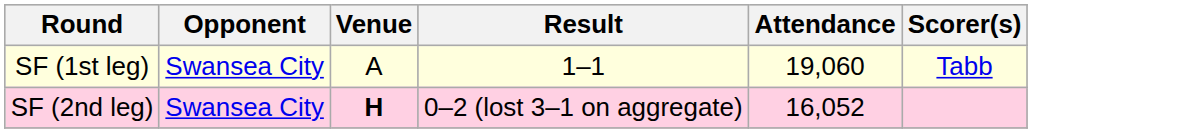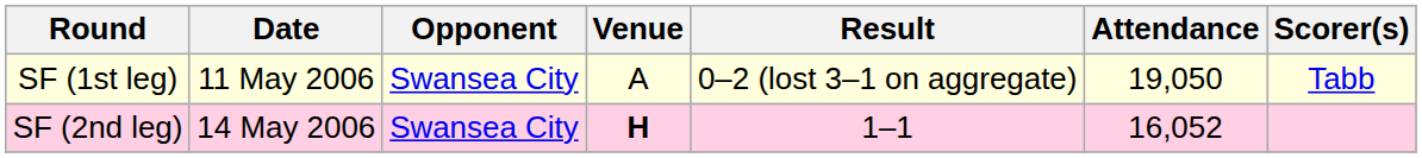 <table style="text-align:center;" class="wikitable sortable">
 <tr>
 <th>Round</th>
+<th>Date</th>
 <th>Opponent</th>
 <th>Venue</th>
 <th>Result</th>
 <th>Attendance</th>
 <th>Scorer(s)</th>
 </tr>
 <tr style="background:#ffd;">
 <td>SF (1st leg)</td>
+<td>11 May 2006</td>
 <td><a href='#'>Swansea City</a></td>
 <td>A</td>
-<td>1–1</td>
-<td>19,060</td>
+<td>0–2 (lost 3–1 on aggregate)</td>
+<td>19,050</td>
 <td><a href='#'>Tabb</a></td>
 </tr>
 <tr style="background:#ffd0e3;">
 <td>SF (2nd leg)</td>
+<td>14 May 2006</td>
 <td><a href='#'>Swansea City</a></td>
 <td><strong>H</strong></td>
-<td>0–2 (lost 3–1 on aggregate)</td>
+<td>1–1</td>
 <td>16,052</td>
 <td></td>
 </tr>
 </table>
